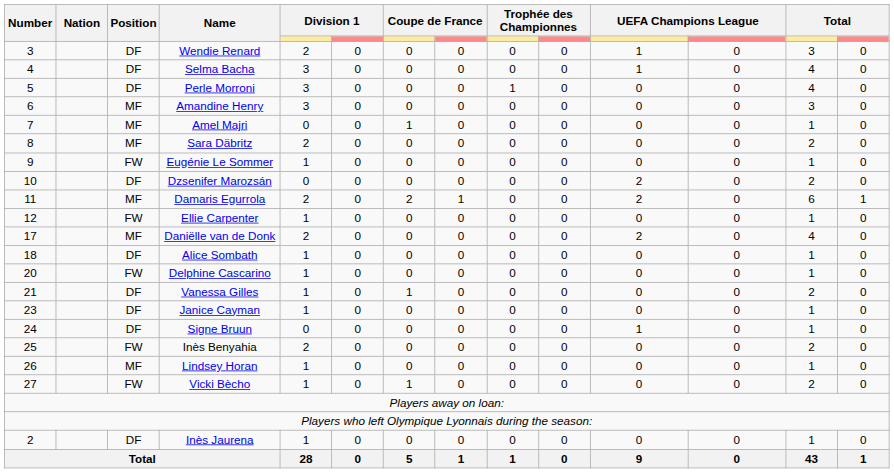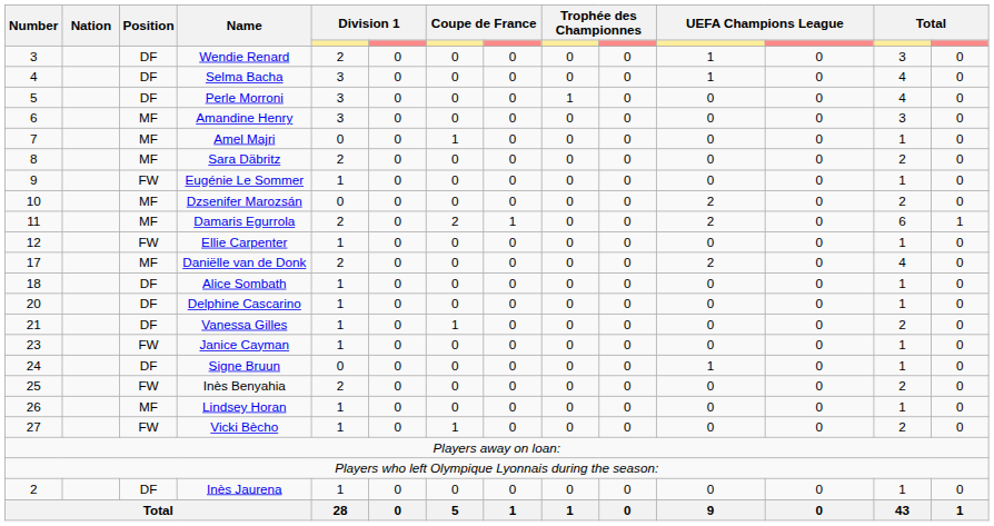 <table class="wikitable" style="font-size: 95%; text-align: center;">
 <tr>
 <th rowspan=2 width=60>Number</th>
 <th rowspan=2 width=60>Nation</th>
 <th rowspan=2 width=60>Position</th>
 <th rowspan=2 width=150>Name</th>
 <th colspan=2>Division 1</th>
 <th colspan=2>Coupe de France</th>
 <th colspan=2>Trophée des Championnes</th>
 <th colspan=2>UEFA Champions League</th>
 <th colspan=2>Total</th>
 </tr>
 <tr>
 <th style="width:60px; background:#fe9;"></th>
 <th style="width:60px; background:#ff8888;"></th>
 <th style="width:60px; background:#fe9;"></th>
 <th style="width:60px; background:#ff8888;"></th>
 <th style="width:60px; background:#fe9;"></th>
 <th style="width:60px; background:#ff8888;"></th>
 <th style="width:120px; background:#fe9;"></th>
 <th style="width:120px; background:#ff8888;"></th>
 <th style="width:60px; background:#fe9;"></th>
 <th style="width:60px; background:#ff8888;"></th>
 </tr>
 <tr>
 <td>3</td>
 <td></td>
 <td>DF</td>
 <td><a href='#'>Wendie Renard</a></td>
 <td>2</td>
 <td>0</td>
 <td>0</td>
 <td>0</td>
 <td>0</td>
 <td>0</td>
 <td>1</td>
 <td>0</td>
 <td>3</td>
 <td>0</td>
 </tr>
 <tr>
 <td>4</td>
 <td></td>
 <td>DF</td>
 <td><a href='#'>Selma Bacha</a></td>
 <td>3</td>
 <td>0</td>
 <td>0</td>
 <td>0</td>
 <td>0</td>
 <td>0</td>
 <td>1</td>
 <td>0</td>
 <td>4</td>
 <td>0</td>
 </tr>
 <tr>
 <td>5</td>
 <td></td>
 <td>DF</td>
 <td><a href='#'>Perle Morroni</a></td>
 <td>3</td>
 <td>0</td>
 <td>0</td>
 <td>0</td>
 <td>1</td>
 <td>0</td>
 <td>0</td>
 <td>0</td>
 <td>4</td>
 <td>0</td>
 </tr>
 <tr>
 <td>6</td>
 <td></td>
 <td>MF</td>
 <td><a href='#'>Amandine Henry</a></td>
 <td>3</td>
 <td>0</td>
 <td>0</td>
 <td>0</td>
 <td>0</td>
 <td>0</td>
 <td>0</td>
 <td>0</td>
 <td>3</td>
 <td>0</td>
 </tr>
 <tr>
 <td>7</td>
 <td></td>
 <td>MF</td>
 <td><a href='#'>Amel Majri</a></td>
 <td>0</td>
 <td>0</td>
 <td>1</td>
 <td>0</td>
 <td>0</td>
 <td>0</td>
 <td>0</td>
 <td>0</td>
 <td>1</td>
 <td>0</td>
 </tr>
 <tr>
 <td>8</td>
 <td></td>
 <td>MF</td>
 <td><a href='#'>Sara Däbritz</a></td>
 <td>2</td>
 <td>0</td>
 <td>0</td>
 <td>0</td>
 <td>0</td>
 <td>0</td>
 <td>0</td>
 <td>0</td>
 <td>2</td>
 <td>0</td>
 </tr>
 <tr>
 <td>9</td>
 <td></td>
 <td>FW</td>
 <td><a href='#'>Eugénie Le Sommer</a></td>
 <td>1</td>
 <td>0</td>
 <td>0</td>
 <td>0</td>
 <td>0</td>
 <td>0</td>
 <td>0</td>
 <td>0</td>
 <td>1</td>
 <td>0</td>
 </tr>
 <tr>
 <td>10</td>
 <td></td>
-<td>DF</td>
+<td>MF</td>
 <td><a href='#'>Dzsenifer Marozsán</a></td>
 <td>0</td>
 <td>0</td>
 <td>0</td>
 <td>0</td>
 <td>0</td>
 <td>0</td>
 <td>2</td>
 <td>0</td>
 <td>2</td>
 <td>0</td>
 </tr>
 <tr>
 <td>11</td>
 <td></td>
 <td>MF</td>
 <td><a href='#'>Damaris Egurrola</a></td>
 <td>2</td>
 <td>0</td>
 <td>2</td>
 <td>1</td>
 <td>0</td>
 <td>0</td>
 <td>2</td>
 <td>0</td>
 <td>6</td>
 <td>1</td>
 </tr>
 <tr>
 <td>12</td>
 <td></td>
 <td>FW</td>
 <td><a href='#'>Ellie Carpenter</a></td>
 <td>1</td>
 <td>0</td>
 <td>0</td>
 <td>0</td>
 <td>0</td>
 <td>0</td>
 <td>0</td>
 <td>0</td>
 <td>1</td>
 <td>0</td>
 </tr>
 <tr>
 <td>17</td>
 <td></td>
 <td>MF</td>
 <td><a href='#'>Daniëlle van de Donk</a></td>
 <td>2</td>
 <td>0</td>
 <td>0</td>
 <td>0</td>
 <td>0</td>
 <td>0</td>
 <td>2</td>
 <td>0</td>
 <td>4</td>
 <td>0</td>
 </tr>
 <tr>
 <td>18</td>
 <td></td>
 <td>DF</td>
 <td><a href='#'>Alice Sombath</a></td>
 <td>1</td>
 <td>0</td>
 <td>0</td>
 <td>0</td>
 <td>0</td>
 <td>0</td>
 <td>0</td>
 <td>0</td>
 <td>1</td>
 <td>0</td>
 </tr>
 <tr>
 <td>20</td>
 <td></td>
-<td>FW</td>
+<td>DF</td>
 <td><a href='#'>Delphine Cascarino</a></td>
 <td>1</td>
 <td>0</td>
 <td>0</td>
 <td>0</td>
 <td>0</td>
 <td>0</td>
 <td>0</td>
 <td>0</td>
 <td>1</td>
 <td>0</td>
 </tr>
 <tr>
 <td>21</td>
 <td></td>
 <td>DF</td>
 <td><a href='#'>Vanessa Gilles</a></td>
 <td>1</td>
 <td>0</td>
 <td>1</td>
 <td>0</td>
 <td>0</td>
 <td>0</td>
 <td>0</td>
 <td>0</td>
 <td>2</td>
 <td>0</td>
 </tr>
 <tr>
 <td>23</td>
 <td></td>
-<td>DF</td>
+<td>FW</td>
 <td><a href='#'>Janice Cayman</a></td>
 <td>1</td>
 <td>0</td>
 <td>0</td>
 <td>0</td>
 <td>0</td>
 <td>0</td>
 <td>0</td>
 <td>0</td>
 <td>1</td>
 <td>0</td>
 </tr>
 <tr>
 <td>24</td>
 <td></td>
 <td>DF</td>
 <td><a href='#'>Signe Bruun</a></td>
 <td>0</td>
 <td>0</td>
 <td>0</td>
 <td>0</td>
 <td>0</td>
 <td>0</td>
 <td>1</td>
 <td>0</td>
 <td>1</td>
 <td>0</td>
 </tr>
 <tr>
 <td>25</td>
 <td></td>
 <td>FW</td>
 <td>Inès Benyahia</td>
 <td>2</td>
 <td>0</td>
 <td>0</td>
 <td>0</td>
 <td>0</td>
 <td>0</td>
 <td>0</td>
 <td>0</td>
 <td>2</td>
 <td>0</td>
 </tr>
 <tr>
 <td>26</td>
 <td></td>
 <td>MF</td>
 <td><a href='#'>Lindsey Horan</a></td>
 <td>1</td>
 <td>0</td>
 <td>0</td>
 <td>0</td>
 <td>0</td>
 <td>0</td>
 <td>0</td>
 <td>0</td>
 <td>1</td>
 <td>0</td>
 </tr>
 <tr>
 <td>27</td>
 <td></td>
 <td>FW</td>
 <td><a href='#'>Vicki Bècho</a></td>
 <td>1</td>
 <td>0</td>
 <td>1</td>
 <td>0</td>
 <td>0</td>
 <td>0</td>
 <td>0</td>
 <td>0</td>
 <td>2</td>
 <td>0</td>
 </tr>
 <tr>
 <td colspan="15"><em>Players away on loan:</em></td>
 </tr>
 <tr>
 <td colspan="15"><em>Players who left Olympique Lyonnais during the season:</em></td>
 </tr>
 <tr>
 <td>2</td>
 <td></td>
 <td>DF</td>
 <td><a href='#'>Inès Jaurena</a></td>
 <td>1</td>
 <td>0</td>
 <td>0</td>
 <td>0</td>
 <td>0</td>
 <td>0</td>
 <td>0</td>
 <td>0</td>
 <td>1</td>
 <td>0</td>
 </tr>
 <tr>
 <th colspan=4>Total</th>
 <th>28</th>
 <th>0</th>
 <th>5</th>
 <th>1</th>
 <th>1</th>
 <th>0</th>
 <th>9</th>
 <th>0</th>
 <th>43</th>
 <th>1</th>
 </tr>
 </table>
